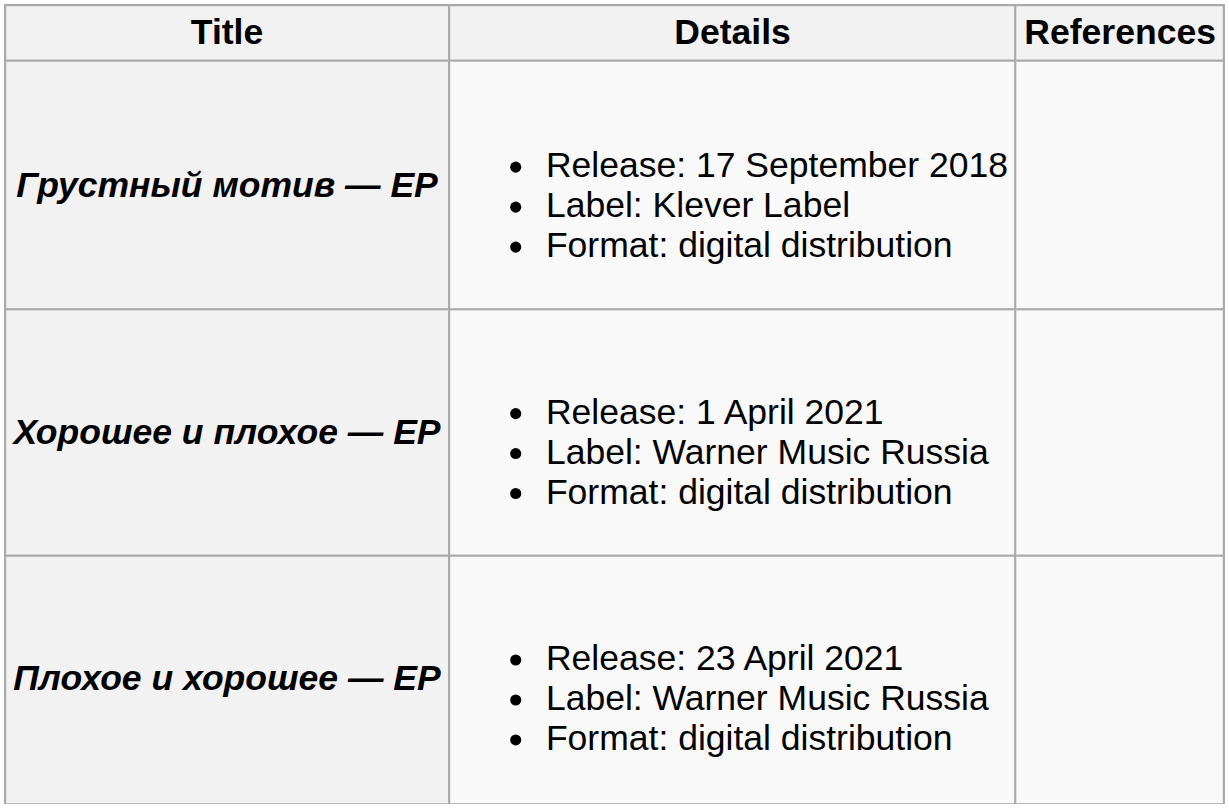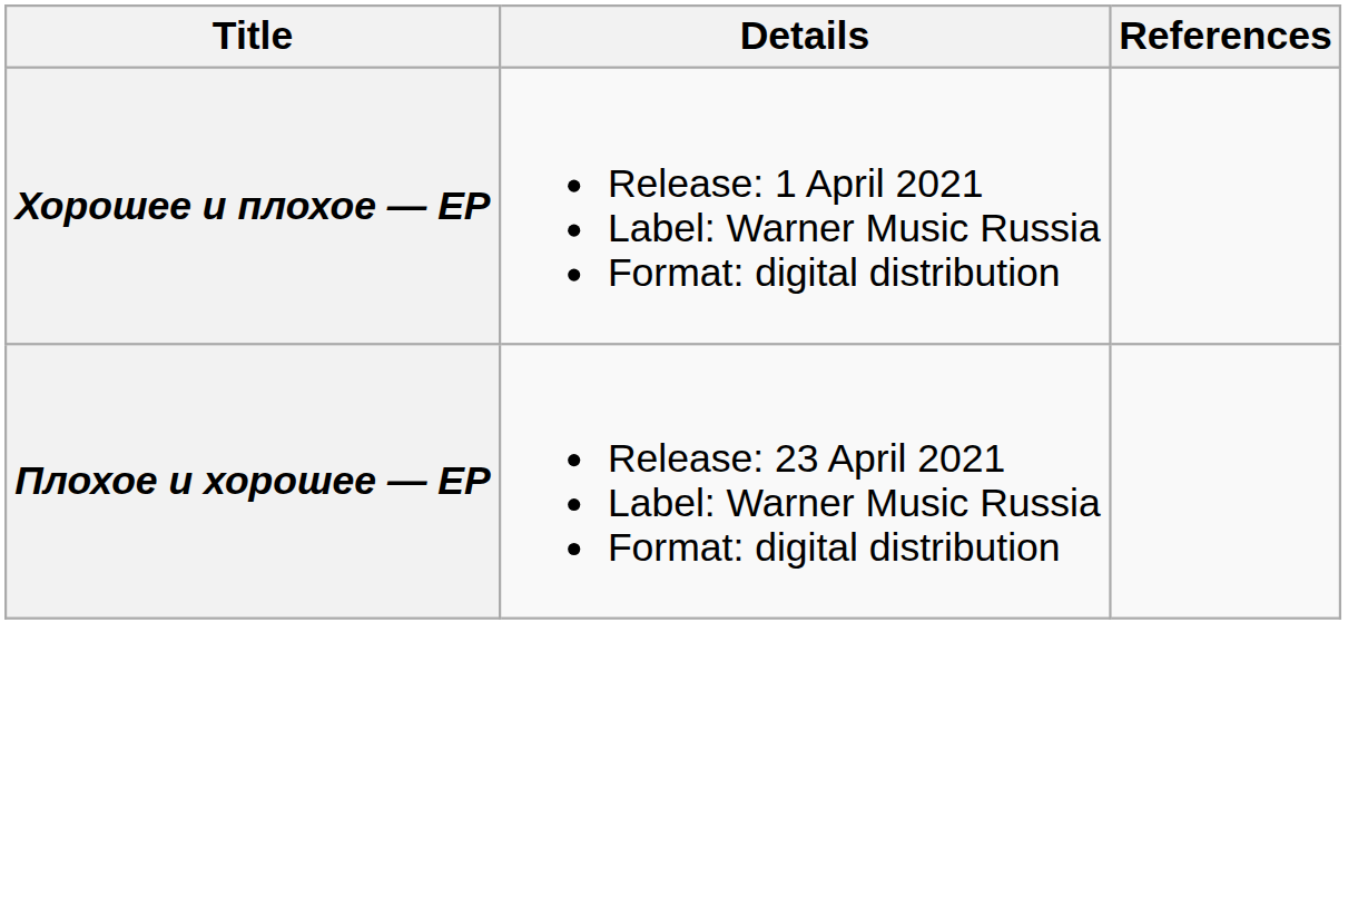 <table class="wikitable">
 <tr>
 <th>Title</th>
 <th>Details</th>
 <th>References</th>
-</tr>
-<tr>
-<th><strong><em>Грустный мотив — EP</em></strong></th>
-<td><br><ul><li>Release: 17 September 2018</li><li>Label: Klever Label</li><li>Format: digital distribution</li></ul></td>
-<td></td>
 </tr>
 <tr>
 <th><strong><em>Хорошее и плохое — EP</em></strong></th>
 <td><br><ul><li>Release: 1 April 2021</li><li>Label: Warner Music Russia</li><li>Format: digital distribution</li></ul></td>
 <td></td>
 </tr>
 <tr>
 <th><strong><em>Плохое и хорошее — EP</em></strong></th>
 <td><br><ul><li>Release: 23 April 2021</li><li>Label: Warner Music Russia</li><li>Format: digital distribution</li></ul></td>
 <td></td>
 </tr>
 </table>
